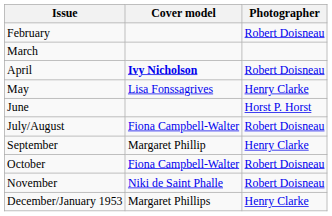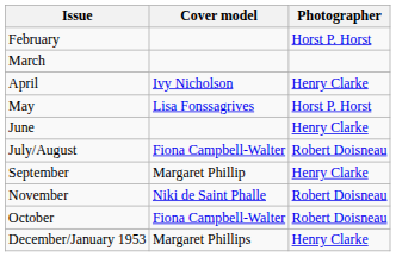 <table class="sortable wikitable">
 <tr>
 <th>Issue</th>
 <th>Cover model</th>
 <th>Photographer</th>
 </tr>
 <tr>
 <td>February</td>
 <td></td>
-<td><a href='#'>Robert Doisneau</a></td>
+<td><a href='#'>Horst P. Horst</a></td>
 </tr>
 <tr>
 <td>March</td>
 <td></td>
 <td></td>
 </tr>
 <tr>
 <td>April</td>
-<td><strong><a href='#'>Ivy Nicholson</a></strong></td>
-<td><a href='#'>Robert Doisneau</a></td>
+<td><a href='#'>Ivy Nicholson</a></td>
+<td><a href='#'>Henry Clarke</a></td>
 </tr>
 <tr>
 <td>May</td>
 <td><a href='#'>Lisa Fonssagrives</a></td>
-<td><a href='#'>Henry Clarke</a></td>
+<td><a href='#'>Horst P. Horst</a></td>
 </tr>
 <tr>
 <td>June</td>
 <td></td>
-<td><a href='#'>Horst P. Horst</a></td>
+<td><a href='#'>Henry Clarke</a></td>
 </tr>
 <tr>
 <td>July/August</td>
 <td><a href='#'>Fiona Campbell-Walter</a></td>
 <td><a href='#'>Robert Doisneau</a></td>
 </tr>
 <tr>
 <td>September</td>
 <td>Margaret Phillip</td>
 <td><a href='#'>Henry Clarke</a></td>
 </tr>
 <tr>
-<td>October</td>
-<td><a href='#'>Fiona Campbell-Walter</a></td>
+<td>November</td>
+<td><a href='#'>Niki de Saint Phalle</a></td>
 <td><a href='#'>Robert Doisneau</a></td>
 </tr>
 <tr>
-<td>November</td>
-<td><a href='#'>Niki de Saint Phalle</a></td>
+<td>October</td>
+<td><a href='#'>Fiona Campbell-Walter</a></td>
 <td><a href='#'>Robert Doisneau</a></td>
 </tr>
 <tr>
 <td>December/January 1953</td>
 <td>Margaret Phillips</td>
 <td><a href='#'>Henry Clarke</a></td>
 </tr>
 </table>
